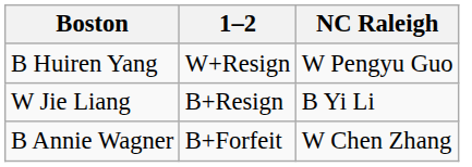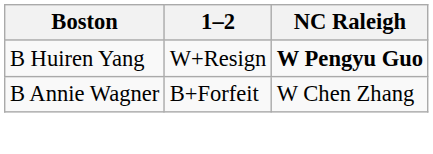 <table class="wikitable">
 <tr>
 <th>Boston</th>
 <th>1–2</th>
 <th>NC Raleigh</th>
 </tr>
 <tr>
 <td>B Huiren Yang</td>
 <td>W+Resign</td>
-<td>W Pengyu Guo</td>
-</tr>
-<tr>
-<td>W Jie Liang</td>
-<td>B+Resign</td>
-<td>B Yi Li</td>
+<td><strong>W Pengyu Guo</strong></td>
 </tr>
 <tr>
 <td>B Annie Wagner</td>
 <td>B+Forfeit</td>
 <td>W Chen Zhang</td>
 </tr>
 </table>
